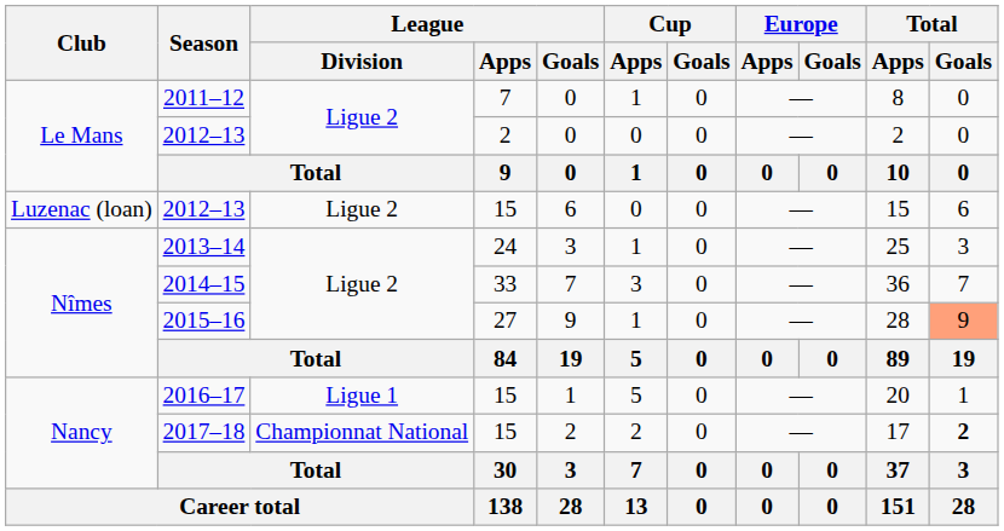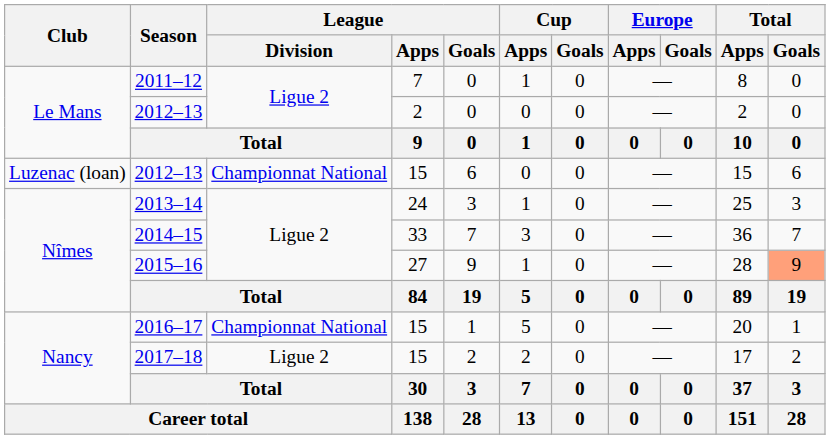 <table class="wikitable" style="text-align:center">
 <tr>
 <th rowspan="2">Club</th>
 <th rowspan="2">Season</th>
 <th colspan="3">League</th>
 <th colspan="2">Cup</th>
 <th colspan="2"><a href='#'>Europe</a></th>
 <th colspan="2">Total</th>
 </tr>
 <tr>
 <th>Division</th>
 <th>Apps</th>
 <th>Goals</th>
 <th>Apps</th>
 <th>Goals</th>
 <th>Apps</th>
 <th>Goals</th>
 <th>Apps</th>
 <th>Goals</th>
 </tr>
 <tr>
 <td rowspan="3"><a href='#'>Le Mans</a></td>
 <td><a href='#'>2011–12</a></td>
 <td rowspan="2"><a href='#'>Ligue 2</a></td>
 <td>7</td>
 <td>0</td>
 <td>1</td>
 <td>0</td>
 <td colspan=2>—</td>
 <td>8</td>
 <td>0</td>
 </tr>
 <tr>
 <td><a href='#'>2012–13</a></td>
 <td>2</td>
 <td>0</td>
 <td>0</td>
 <td>0</td>
 <td colspan=2>—</td>
 <td>2</td>
 <td>0</td>
 </tr>
 <tr>
 <th colspan="2">Total</th>
 <th>9</th>
 <th>0</th>
 <th>1</th>
 <th>0</th>
 <th>0</th>
 <th>0</th>
 <th>10</th>
 <th>0</th>
 </tr>
 <tr>
 <td><a href='#'>Luzenac</a> (loan)</td>
 <td><a href='#'>2012–13</a></td>
-<td>Ligue 2</td>
+<td><a href='#'>Championnat National</a></td>
 <td>15</td>
 <td>6</td>
 <td>0</td>
 <td>0</td>
 <td colspan=2>—</td>
 <td>15</td>
 <td>6</td>
 </tr>
 <tr>
 <td rowspan="4"><a href='#'>Nîmes</a></td>
 <td><a href='#'>2013–14</a></td>
 <td rowspan="3">Ligue 2</td>
 <td>24</td>
 <td>3</td>
 <td>1</td>
 <td>0</td>
 <td colspan=2>—</td>
 <td>25</td>
 <td>3</td>
 </tr>
 <tr>
 <td><a href='#'>2014–15</a></td>
 <td>33</td>
 <td>7</td>
 <td>3</td>
 <td>0</td>
 <td colspan=2>—</td>
 <td>36</td>
 <td>7</td>
 </tr>
 <tr>
 <td><a href='#'>2015–16</a></td>
 <td>27</td>
 <td>9</td>
 <td>1</td>
 <td>0</td>
 <td colspan=2>—</td>
 <td>28</td>
 <td style="background: lightsalmon;">9</td>
 </tr>
 <tr>
 <th colspan="2">Total</th>
 <th>84</th>
 <th>19</th>
 <th>5</th>
 <th>0</th>
 <th>0</th>
 <th>0</th>
 <th>89</th>
 <th>19</th>
 </tr>
 <tr>
 <td rowspan="3"><a href='#'>Nancy</a></td>
 <td><a href='#'>2016–17</a></td>
-<td><a href='#'>Ligue 1</a></td>
+<td><a href='#'>Championnat National</a></td>
 <td>15</td>
 <td>1</td>
 <td>5</td>
 <td>0</td>
 <td colspan=2>—</td>
 <td>20</td>
 <td>1</td>
 </tr>
 <tr>
 <td><a href='#'>2017–18</a></td>
-<td><a href='#'>Championnat National</a></td>
+<td>Ligue 2</td>
 <td>15</td>
 <td>2</td>
 <td>2</td>
 <td>0</td>
 <td colspan=2>—</td>
 <td>17</td>
-<td><strong>2</strong></td>
+<td>2</td>
 </tr>
 <tr>
 <th colspan="2">Total</th>
 <th>30</th>
 <th>3</th>
 <th>7</th>
 <th>0</th>
 <th>0</th>
 <th>0</th>
 <th>37</th>
 <th>3</th>
 </tr>
 <tr>
 <th colspan="3">Career total</th>
 <th>138</th>
 <th>28</th>
 <th>13</th>
 <th>0</th>
 <th>0</th>
 <th>0</th>
 <th>151</th>
 <th>28</th>
 </tr>
 </table>
